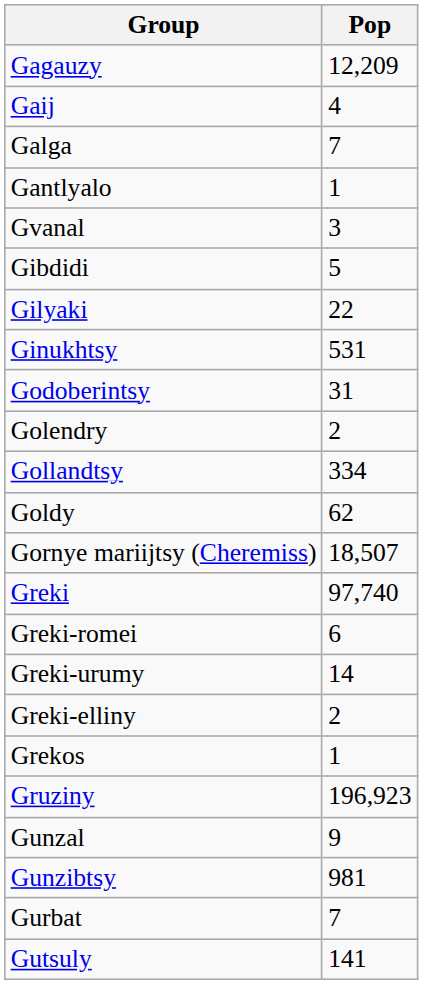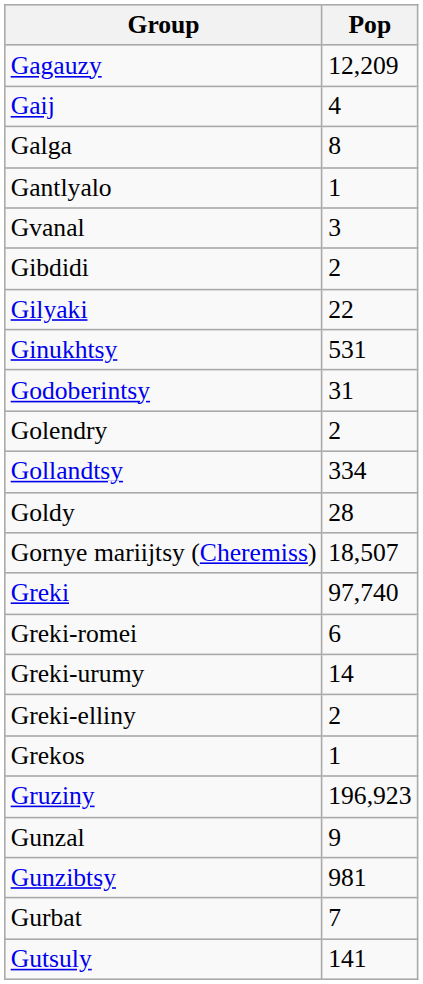 <table class = "wikitable sortable">
 <tr>
 <th>Group</th>
 <th>Pop</th>
 </tr>
 <tr>
 <td><a href='#'>Gagauzy</a></td>
 <td>12,209</td>
 </tr>
 <tr>
 <td><a href='#'>Gaij</a></td>
 <td>4</td>
 </tr>
 <tr>
 <td>Galga</td>
-<td>7</td>
+<td>8</td>
 </tr>
 <tr>
 <td>Gantlyalo</td>
 <td>1</td>
 </tr>
 <tr>
 <td>Gvanal</td>
 <td>3</td>
 </tr>
 <tr>
 <td>Gibdidi</td>
-<td>5</td>
+<td>2</td>
 </tr>
 <tr>
 <td><a href='#'>Gilyaki</a></td>
 <td>22</td>
 </tr>
 <tr>
 <td><a href='#'>Ginukhtsy</a></td>
 <td>531</td>
 </tr>
 <tr>
 <td><a href='#'>Godoberintsy</a></td>
 <td>31</td>
 </tr>
 <tr>
 <td>Golendry</td>
 <td>2</td>
 </tr>
 <tr>
 <td><a href='#'>Gollandtsy</a></td>
 <td>334</td>
 </tr>
 <tr>
 <td>Goldy</td>
-<td>62</td>
+<td>28</td>
 </tr>
 <tr>
 <td>Gornye mariijtsy (<a href='#'>Cheremiss</a>)</td>
 <td>18,507</td>
 </tr>
 <tr>
 <td><a href='#'>Greki</a></td>
 <td>97,740</td>
 </tr>
 <tr>
 <td>Greki-romei</td>
 <td>6</td>
 </tr>
 <tr>
 <td>Greki-urumy</td>
 <td>14</td>
 </tr>
 <tr>
 <td>Greki-elliny</td>
 <td>2</td>
 </tr>
 <tr>
 <td>Grekos</td>
 <td>1</td>
 </tr>
 <tr>
 <td><a href='#'>Gruziny</a></td>
 <td>196,923</td>
 </tr>
 <tr>
 <td>Gunzal</td>
 <td>9</td>
 </tr>
 <tr>
 <td><a href='#'>Gunzibtsy</a></td>
 <td>981</td>
 </tr>
 <tr>
 <td>Gurbat</td>
 <td>7</td>
 </tr>
 <tr>
 <td><a href='#'>Gutsuly</a></td>
 <td>141</td>
 </tr>
 </table>
